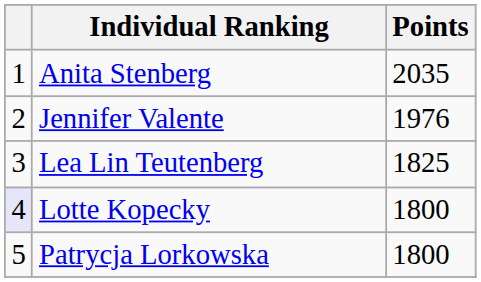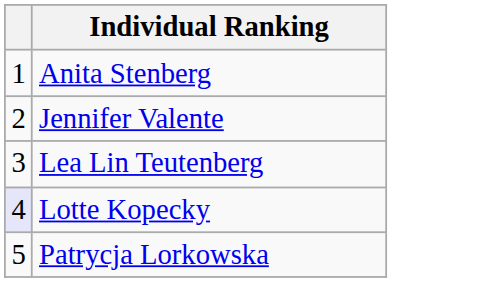 <table class="wikitable col3right">
 <tr>
 <th></th>
 <th style="width:190px; white-space:nowrap;">Individual Ranking</th>
-<th style="width:20px;">Points</th>
 </tr>
 <tr>
 <td>1</td>
 <td> <a href='#'>Anita Stenberg</a></td>
-<td>2035</td>
 </tr>
 <tr>
 <td>2</td>
 <td> <a href='#'>Jennifer Valente</a></td>
-<td>1976</td>
 </tr>
 <tr>
 <td>3</td>
 <td> <a href='#'>Lea Lin Teutenberg</a></td>
-<td>1825</td>
 </tr>
 <tr>
 <td style="background: lavender;">4</td>
 <td> <a href='#'>Lotte Kopecky</a></td>
-<td>1800</td>
 </tr>
 <tr>
 <td>5</td>
 <td> <a href='#'>Patrycja Lorkowska</a></td>
-<td>1800</td>
 </tr>
 </table>
